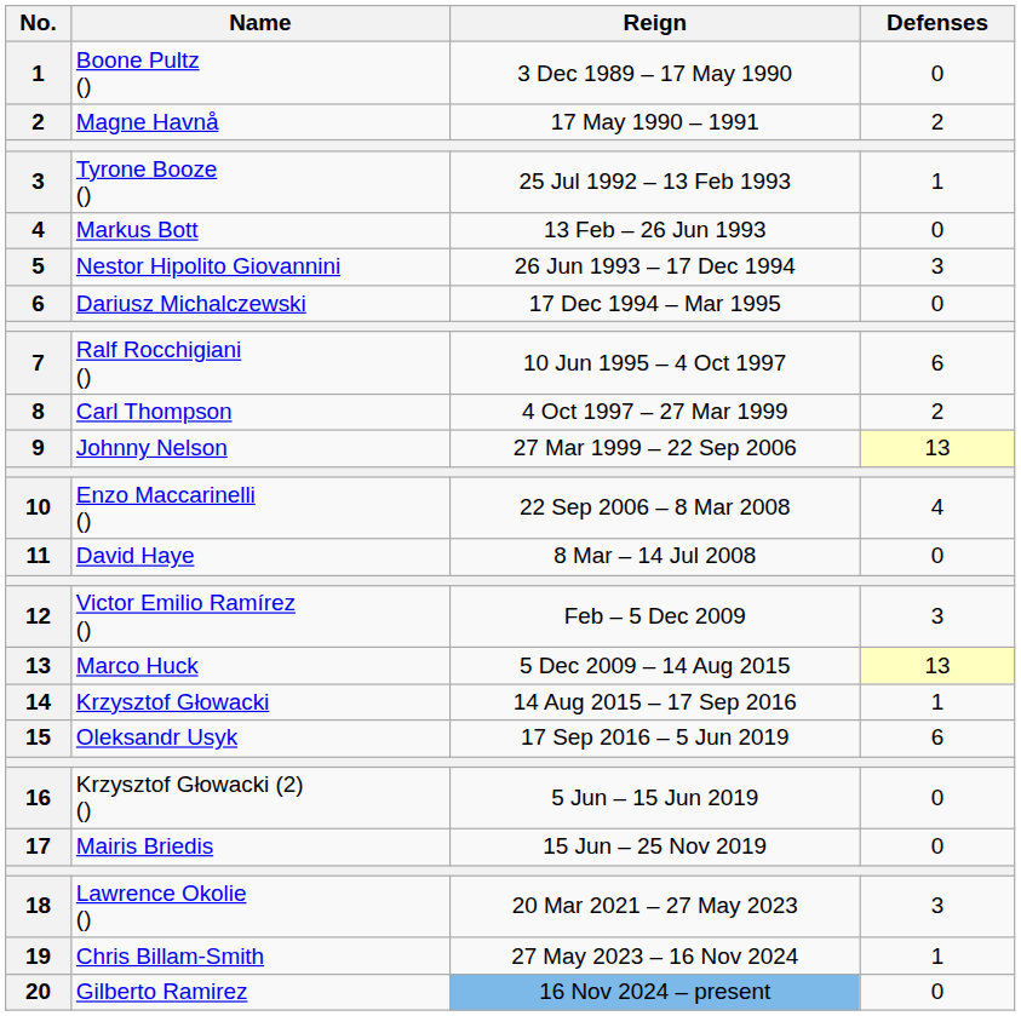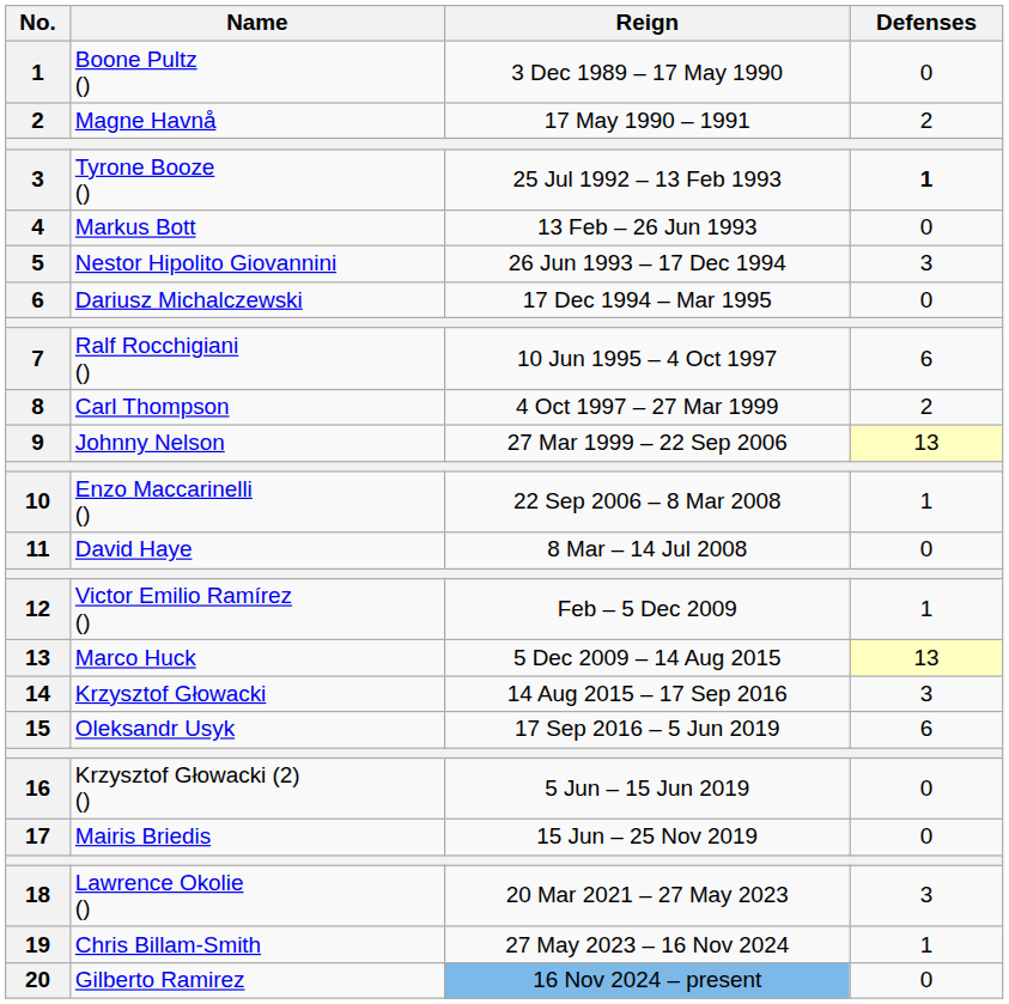 <table class="wikitable sortable" style="width:80%;">
 <tr>
 <th>No.</th>
 <th>Name</th>
 <th>Reign</th>
 <th>Defenses</th>
 </tr>
 <tr align=center>
 <th>1</th>
 <td align=left><a href='#'>Boone Pultz</a><br>()</td>
 <td>3 Dec 1989 – 17 May 1990</td>
 <td>0</td>
 </tr>
 <tr align=center>
 <th>2</th>
 <td align=left><a href='#'>Magne Havnå</a></td>
 <td>17 May 1990 – 1991</td>
 <td>2</td>
 </tr>
 <tr align=center>
 <th colspan="4"></th>
 </tr>
 <tr align=center>
 <th>3</th>
 <td align=left><a href='#'>Tyrone Booze</a><br>()</td>
 <td>25 Jul 1992 – 13 Feb 1993</td>
-<td>1</td>
+<td><strong>1</strong></td>
 </tr>
 <tr align=center>
 <th>4</th>
 <td align=left><a href='#'>Markus Bott</a></td>
 <td>13 Feb – 26 Jun 1993</td>
 <td>0</td>
 </tr>
 <tr align=center>
 <th>5</th>
 <td align=left><a href='#'>Nestor Hipolito Giovannini</a></td>
 <td>26 Jun 1993 – 17 Dec 1994</td>
 <td>3</td>
 </tr>
 <tr align=center>
 <th>6</th>
 <td align=left><a href='#'>Dariusz Michalczewski</a></td>
 <td>17 Dec 1994 – Mar 1995</td>
 <td>0</td>
 </tr>
 <tr align=center>
 <th colspan="4"></th>
 </tr>
 <tr align=center>
 <th>7</th>
 <td align=left><a href='#'>Ralf Rocchigiani</a><br>()</td>
 <td>10 Jun 1995 – 4 Oct 1997</td>
 <td>6</td>
 </tr>
 <tr align=center>
 <th>8</th>
 <td align=left><a href='#'>Carl Thompson</a></td>
 <td>4 Oct 1997 – 27 Mar 1999</td>
 <td>2</td>
 </tr>
 <tr align=center>
 <th>9</th>
 <td align=left><a href='#'>Johnny Nelson</a></td>
 <td>27 Mar 1999 – 22 Sep 2006</td>
 <td style="background:#ffffbf;">13</td>
 </tr>
 <tr align=center>
 <th colspan="4"></th>
 </tr>
 <tr align=center>
 <th>10</th>
 <td align=left><a href='#'>Enzo Maccarinelli</a><br>()</td>
 <td>22 Sep 2006 – 8 Mar 2008</td>
-<td>4</td>
+<td>1</td>
 </tr>
 <tr align=center>
 <th>11</th>
 <td align=left><a href='#'>David Haye</a></td>
 <td>8 Mar – 14 Jul 2008</td>
 <td>0</td>
 </tr>
 <tr align=center>
 <th colspan="4"></th>
 </tr>
 <tr align=center>
 <th>12</th>
 <td align=left><a href='#'>Victor Emilio Ramírez</a><br>()</td>
 <td>Feb – 5 Dec 2009</td>
-<td>3</td>
+<td>1</td>
 </tr>
 <tr align=center>
 <th>13</th>
 <td align=left><a href='#'>Marco Huck</a></td>
 <td>5 Dec 2009 – 14 Aug 2015</td>
 <td style="background:#ffffbf;">13</td>
 </tr>
 <tr align=center>
 <th>14</th>
 <td align=left><a href='#'>Krzysztof Głowacki</a></td>
 <td>14 Aug 2015 – 17 Sep 2016</td>
-<td>1</td>
+<td>3</td>
 </tr>
 <tr align=center>
 <th>15</th>
 <td align=left><a href='#'>Oleksandr Usyk</a></td>
 <td>17 Sep 2016 – 5 Jun 2019</td>
 <td>6</td>
 </tr>
 <tr align=center>
 <th colspan="4"></th>
 </tr>
 <tr align=center>
 <th>16</th>
 <td align=left>Krzysztof Głowacki (2)<br>()</td>
 <td>5 Jun – 15 Jun 2019</td>
 <td>0</td>
 </tr>
 <tr align=center>
 <th>17</th>
 <td align=left><a href='#'>Mairis Briedis</a></td>
 <td>15 Jun – 25 Nov 2019</td>
 <td>0</td>
 </tr>
 <tr align=center>
 <th colspan="4"></th>
 </tr>
 <tr align=center>
 <th>18</th>
 <td align=left><a href='#'>Lawrence Okolie</a><br>()</td>
 <td>20 Mar 2021 – 27 May 2023</td>
 <td>3</td>
 </tr>
 <tr align=center>
 <th>19</th>
 <td align=left><a href='#'>Chris Billam-Smith</a></td>
 <td>27 May 2023 – 16 Nov 2024</td>
 <td>1</td>
 </tr>
 <tr align=center>
 <th>20</th>
 <td align=left><a href='#'>Gilberto Ramirez</a></td>
 <td style="background:#7CB9E8;">16 Nov 2024 – present</td>
 <td>0</td>
 </tr>
 </table>
